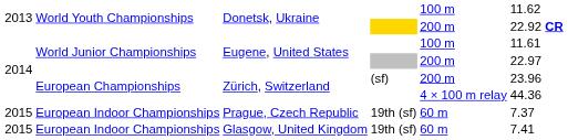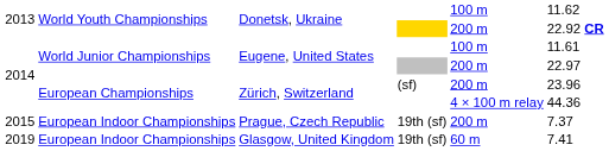 <table>
 <tr>
 <td rowspan=2>2013</td>
 <td rowspan=2><a href='#'>World Youth Championships</a></td>
 <td rowspan=2><a href='#'>Donetsk</a>, <a href='#'>Ukraine</a></td>
 <td></td>
 <td><a href='#'>100 m</a></td>
 <td>11.62</td>
 </tr>
 <tr>
 <td bgcolor=gold></td>
 <td><a href='#'>200 m</a></td>
 <td>22.92 <strong><a href='#'>CR</a></strong></td>
 </tr>
 <tr>
 <td rowspan=4>2014</td>
 <td rowspan=2><a href='#'>World Junior Championships</a></td>
 <td rowspan=2><a href='#'>Eugene</a>, <a href='#'>United States</a></td>
 <td></td>
 <td><a href='#'>100 m</a></td>
 <td>11.61</td>
 </tr>
 <tr>
 <td bgcolor=silver></td>
 <td><a href='#'>200 m</a></td>
 <td>22.97</td>
 </tr>
 <tr>
 <td rowspan=2><a href='#'>European Championships</a></td>
 <td rowspan=2><a href='#'>Zürich</a>, <a href='#'>Switzerland</a></td>
 <td> (sf)</td>
 <td><a href='#'>200 m</a></td>
 <td>23.96</td>
 </tr>
 <tr>
 <td></td>
 <td><a href='#'>4 × 100 m relay</a></td>
 <td>44.36</td>
 </tr>
 <tr>
 <td>2015</td>
 <td><a href='#'>European Indoor Championships</a></td>
 <td><a href='#'>Prague, Czech Republic</a></td>
 <td>19th (sf)</td>
-<td><a href='#'>60 m</a></td>
+<td><a href='#'>200 m</a></td>
 <td>7.37</td>
 </tr>
 <tr>
-<td>2015</td>
+<td>2019</td>
 <td><a href='#'>European Indoor Championships</a></td>
 <td><a href='#'>Glasgow, United Kingdom</a></td>
 <td>19th (sf)</td>
 <td><a href='#'>60 m</a></td>
 <td>7.41</td>
 </tr>
 </table>
